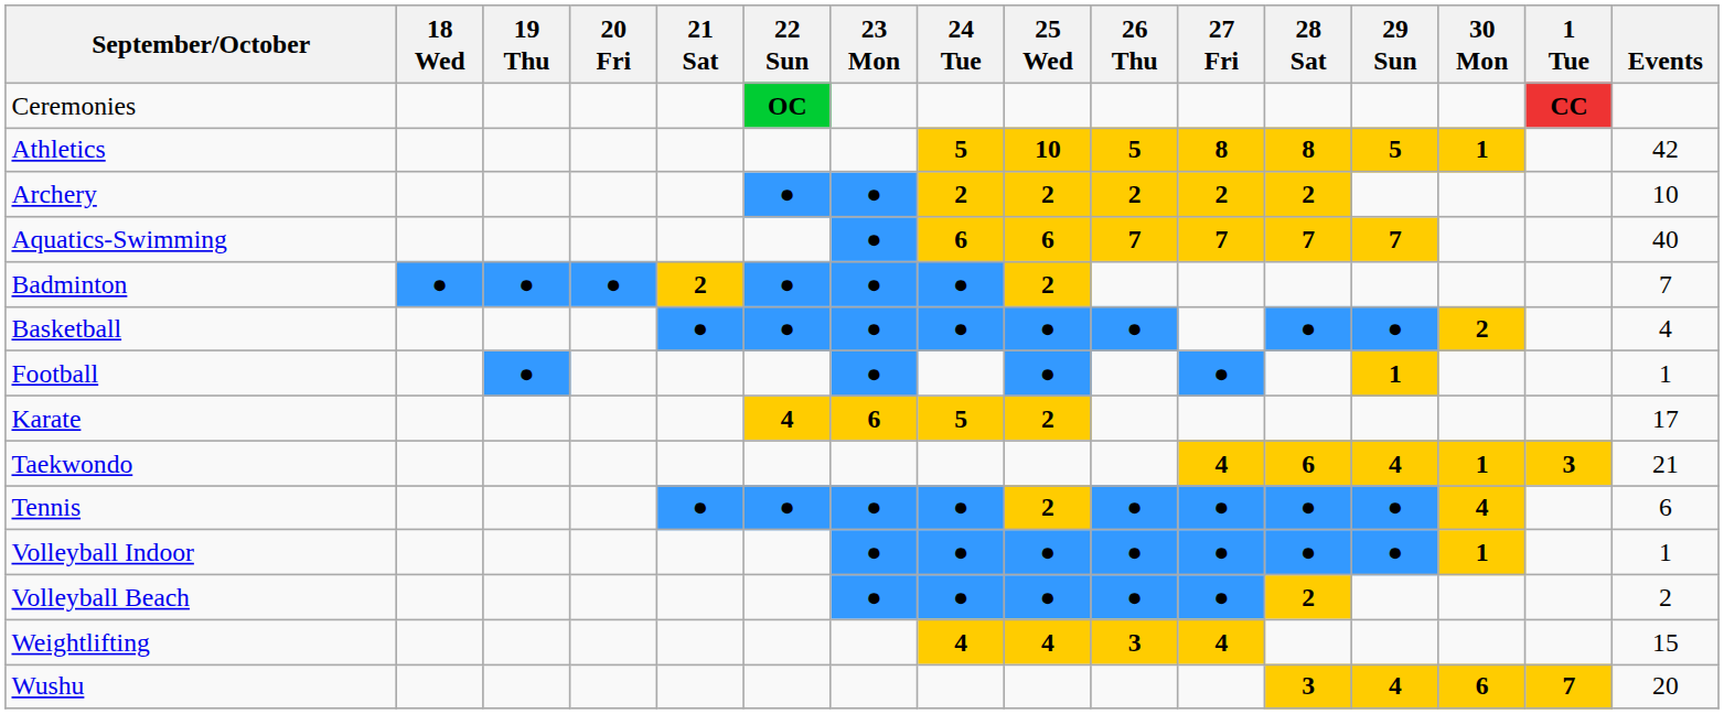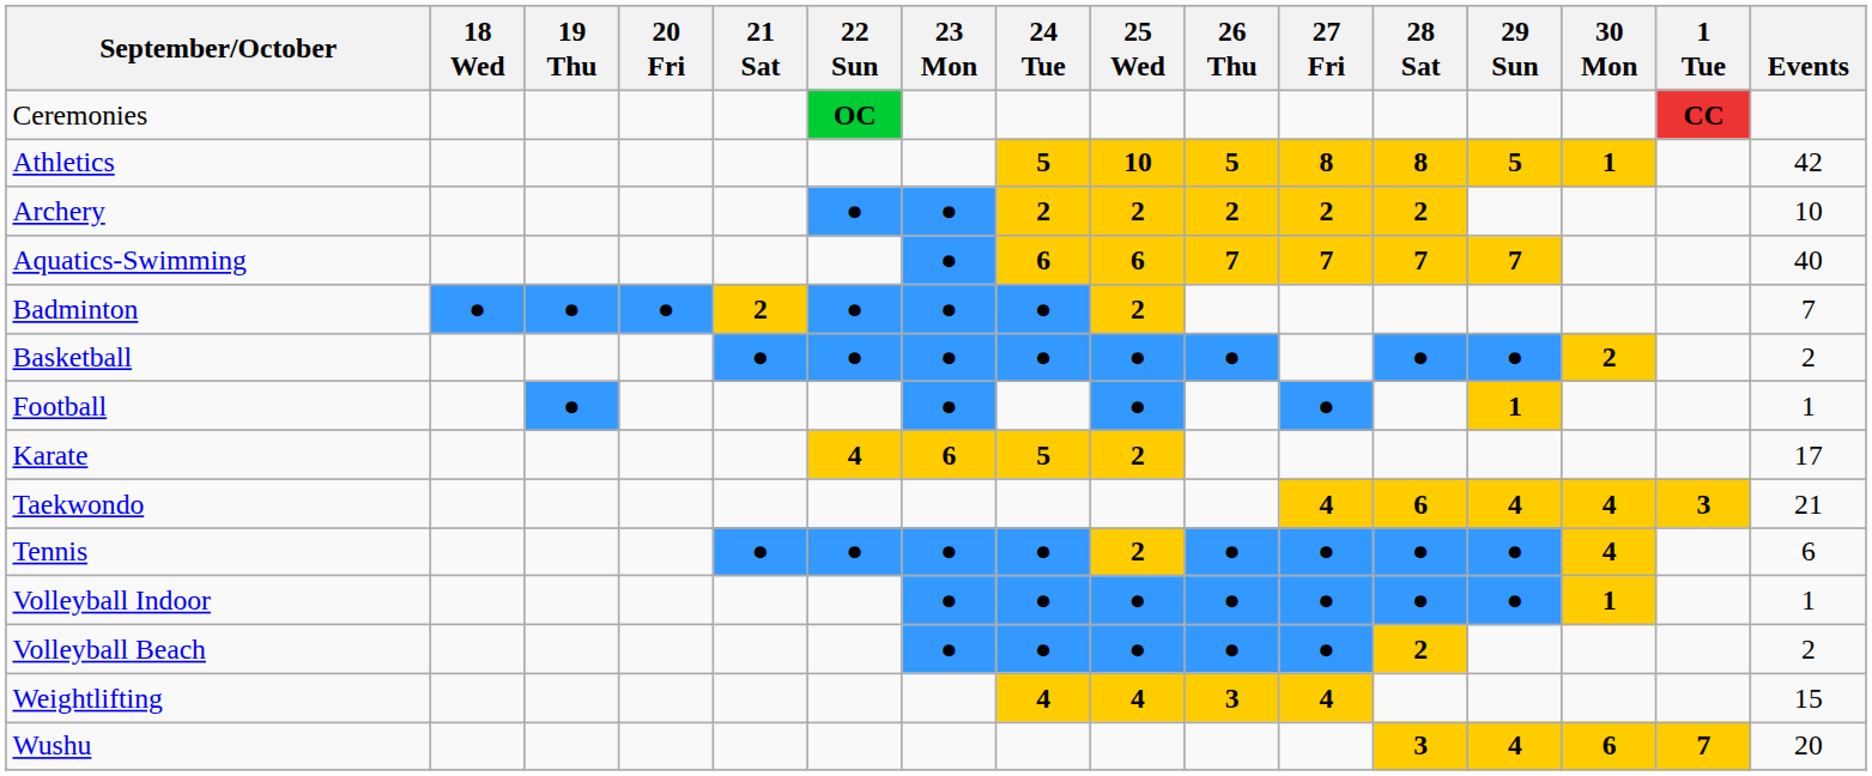 <table class="wikitable" style="margin:0.5em auto; font-size:90%; line-height:1.25em;width:75%;">
 <tr>
 <th style="width:18%;">September/October</th>
 <th style="width:4%;">18<br>Wed</th>
 <th style="width:4%;">19<br>Thu</th>
 <th style="width:4%;">20<br>Fri</th>
 <th style="width:4%;">21<br>Sat</th>
 <th style="width:4%;">22<br>Sun</th>
 <th style="width:4%;">23<br>Mon</th>
 <th style="width:4%;">24<br>Tue</th>
 <th style="width:4%;">25<br>Wed</th>
 <th style="width:4%;">26<br>Thu</th>
 <th style="width:4%;">27<br>Fri</th>
 <th style="width:4%;">28<br>Sat</th>
 <th style="width:4%;">29<br>Sun</th>
 <th style="width:4%;">30<br>Mon</th>
 <th style="width:4%;">1<br>Tue</th>
 <th style="width:4%;"><br>Events</th>
 </tr>
 <tr align="center">
 <td align="left">Ceremonies</td>
 <td></td>
 <td></td>
 <td></td>
 <td></td>
 <td bgcolor="#00cc33" align="center"><strong>OC</strong></td>
 <td></td>
 <td></td>
 <td></td>
 <td></td>
 <td></td>
 <td></td>
 <td></td>
 <td></td>
 <td bgcolor="#ee3333" align="center"><strong>CC</strong></td>
 <td></td>
 </tr>
 <tr align="center">
 <td align="left"> <a href='#'>Athletics</a></td>
 <td></td>
 <td></td>
 <td></td>
 <td></td>
 <td></td>
 <td></td>
 <td bgcolor="#ffcc00"><strong>5 </strong></td>
 <td bgcolor="#ffcc00"><strong>10 </strong></td>
 <td bgcolor="#ffcc00"><strong>5 </strong></td>
 <td bgcolor="#ffcc00"><strong>8</strong></td>
 <td bgcolor="#ffcc00"><strong>8 </strong></td>
 <td bgcolor="#ffcc00"><strong>5 </strong></td>
 <td bgcolor="#ffcc00"><strong>1</strong></td>
 <td></td>
 <td>42</td>
 </tr>
 <tr align="center">
 <td align="left"> <a href='#'>Archery</a></td>
 <td></td>
 <td></td>
 <td></td>
 <td></td>
 <td bgcolor="#3399ff">●</td>
 <td bgcolor="#3399ff">●</td>
 <td bgcolor="#ffcc00"><strong>2 </strong></td>
 <td bgcolor="#ffcc00"><strong>2</strong></td>
 <td bgcolor="#ffcc00"><strong>2 </strong></td>
 <td bgcolor="#ffcc00"><strong>2 </strong></td>
 <td bgcolor="#ffcc00"><strong>2 </strong></td>
 <td></td>
 <td></td>
 <td></td>
 <td>10</td>
 </tr>
 <tr align="center">
 <td align="left"> <a href='#'>Aquatics-Swimming</a></td>
 <td></td>
 <td></td>
 <td></td>
 <td></td>
 <td></td>
 <td bgcolor="#3399ff">●</td>
 <td bgcolor="#ffcc00"><strong>6</strong></td>
 <td bgcolor="#ffcc00"><strong>6</strong></td>
 <td bgcolor="#ffcc00"><strong>7</strong></td>
 <td bgcolor="#ffcc00"><strong>7</strong></td>
 <td bgcolor="#ffcc00"><strong>7</strong></td>
 <td bgcolor="#ffcc00"><strong>7</strong></td>
 <td></td>
 <td></td>
 <td>40</td>
 </tr>
 <tr align="center">
 <td align="left"> <a href='#'>Badminton</a></td>
 <td bgcolor="#3399ff">●</td>
 <td bgcolor="#3399ff">●</td>
 <td bgcolor="#3399ff">●</td>
 <td bgcolor="#ffcc00"><strong>2</strong></td>
 <td bgcolor="#3399ff">●</td>
 <td bgcolor="#3399ff">●</td>
 <td bgcolor="#3399ff">●</td>
 <td bgcolor="#ffcc00"><strong>2</strong></td>
 <td></td>
 <td></td>
 <td></td>
 <td></td>
 <td></td>
 <td></td>
 <td>7</td>
 </tr>
 <tr align="center">
 <td align="left"> <a href='#'>Basketball</a></td>
 <td></td>
 <td></td>
 <td></td>
 <td bgcolor="#3399ff">●</td>
 <td bgcolor="#3399ff">●</td>
 <td bgcolor="#3399ff">●</td>
 <td bgcolor="#3399ff">●</td>
 <td bgcolor="#3399ff">●</td>
 <td bgcolor="#3399ff">●</td>
 <td></td>
 <td bgcolor="#3399ff">●</td>
 <td bgcolor="#3399ff">●</td>
 <td bgcolor="#ffcc00"><strong>2</strong></td>
 <td></td>
-<td>4</td>
+<td>2</td>
 </tr>
 <tr align="center">
 <td align="left"> <a href='#'>Football</a></td>
 <td></td>
 <td bgcolor="#3399ff">●</td>
 <td></td>
 <td></td>
 <td></td>
 <td bgcolor="#3399ff">●</td>
 <td></td>
 <td bgcolor="#3399ff">●</td>
 <td></td>
 <td bgcolor="#3399ff">●</td>
 <td></td>
 <td bgcolor="#ffcc00"><strong>1</strong></td>
 <td></td>
 <td></td>
 <td>1</td>
 </tr>
 <tr align="center">
 <td align="left"> <a href='#'>Karate</a></td>
 <td></td>
 <td></td>
 <td></td>
 <td></td>
 <td bgcolor="#ffcc00"><strong>4</strong></td>
 <td bgcolor="#ffcc00"><strong>6</strong></td>
 <td bgcolor="#ffcc00"><strong>5</strong></td>
 <td bgcolor="#ffcc00"><strong>2</strong></td>
 <td></td>
 <td></td>
 <td></td>
 <td></td>
 <td></td>
 <td></td>
 <td>17</td>
 </tr>
 <tr align="center">
 <td align="left"> <a href='#'>Taekwondo</a></td>
 <td></td>
 <td></td>
 <td></td>
 <td></td>
 <td></td>
 <td></td>
 <td></td>
 <td></td>
 <td></td>
 <td bgcolor="#ffcc00"><strong>4</strong></td>
 <td bgcolor="#ffcc00"><strong>6</strong></td>
 <td bgcolor="#ffcc00"><strong>4</strong></td>
-<td bgcolor="#ffcc00"><strong>1</strong></td>
+<td bgcolor="#ffcc00"><strong>4</strong></td>
 <td bgcolor="#ffcc00"><strong>3</strong></td>
 <td>21</td>
 </tr>
 <tr align="center">
 <td align="left"> <a href='#'>Tennis</a></td>
 <td></td>
 <td></td>
 <td></td>
 <td bgcolor="#3399ff">●</td>
 <td bgcolor="#3399ff">●</td>
 <td bgcolor="#3399ff">●</td>
 <td bgcolor="#3399ff">●</td>
 <td bgcolor="#ffcc00"><strong>2</strong></td>
 <td bgcolor="#3399ff">●</td>
 <td bgcolor="#3399ff">●</td>
 <td bgcolor="#3399ff">●</td>
 <td bgcolor="#3399ff">●</td>
 <td bgcolor="#ffcc00"><strong>4</strong></td>
 <td></td>
 <td>6</td>
 </tr>
 <tr align="center">
 <td align="left"> <a href='#'>Volleyball Indoor</a></td>
 <td></td>
 <td></td>
 <td></td>
 <td></td>
 <td></td>
 <td bgcolor="#3399ff">●</td>
 <td bgcolor="#3399ff">●</td>
 <td bgcolor="#3399ff">●</td>
 <td bgcolor="#3399ff">●</td>
 <td bgcolor="#3399ff">●</td>
 <td bgcolor="#3399ff">●</td>
 <td bgcolor="#3399ff">●</td>
 <td bgcolor="#ffcc00"><strong>1</strong></td>
 <td></td>
 <td>1</td>
 </tr>
 <tr align="center">
 <td align="left"> <a href='#'>Volleyball Beach</a></td>
 <td></td>
 <td></td>
 <td></td>
 <td></td>
 <td></td>
 <td bgcolor="#3399ff">●</td>
 <td bgcolor="#3399ff">●</td>
 <td bgcolor="#3399ff">●</td>
 <td bgcolor="#3399ff">●</td>
 <td bgcolor="#3399ff">●</td>
 <td bgcolor="#ffcc00"><strong>2</strong></td>
 <td></td>
 <td></td>
 <td></td>
 <td>2</td>
 </tr>
 <tr align="center">
 <td align="left"> <a href='#'>Weightlifting</a></td>
 <td></td>
 <td></td>
 <td></td>
 <td></td>
 <td></td>
 <td></td>
 <td bgcolor="#ffcc00"><strong>4</strong></td>
 <td bgcolor="#ffcc00"><strong>4</strong></td>
 <td bgcolor="#ffcc00"><strong>3</strong></td>
 <td bgcolor="#ffcc00"><strong>4</strong></td>
 <td></td>
 <td></td>
 <td></td>
 <td></td>
 <td>15</td>
 </tr>
 <tr align="center">
 <td align="left"> <a href='#'>Wushu</a></td>
 <td></td>
 <td></td>
 <td></td>
 <td></td>
 <td></td>
 <td></td>
 <td></td>
 <td></td>
 <td></td>
 <td></td>
 <td bgcolor="#ffcc00"><strong>3</strong></td>
 <td bgcolor="#ffcc00"><strong>4</strong></td>
 <td bgcolor="#ffcc00"><strong>6</strong></td>
 <td bgcolor="#ffcc00"><strong>7</strong></td>
 <td>20</td>
 </tr>
 </table>
